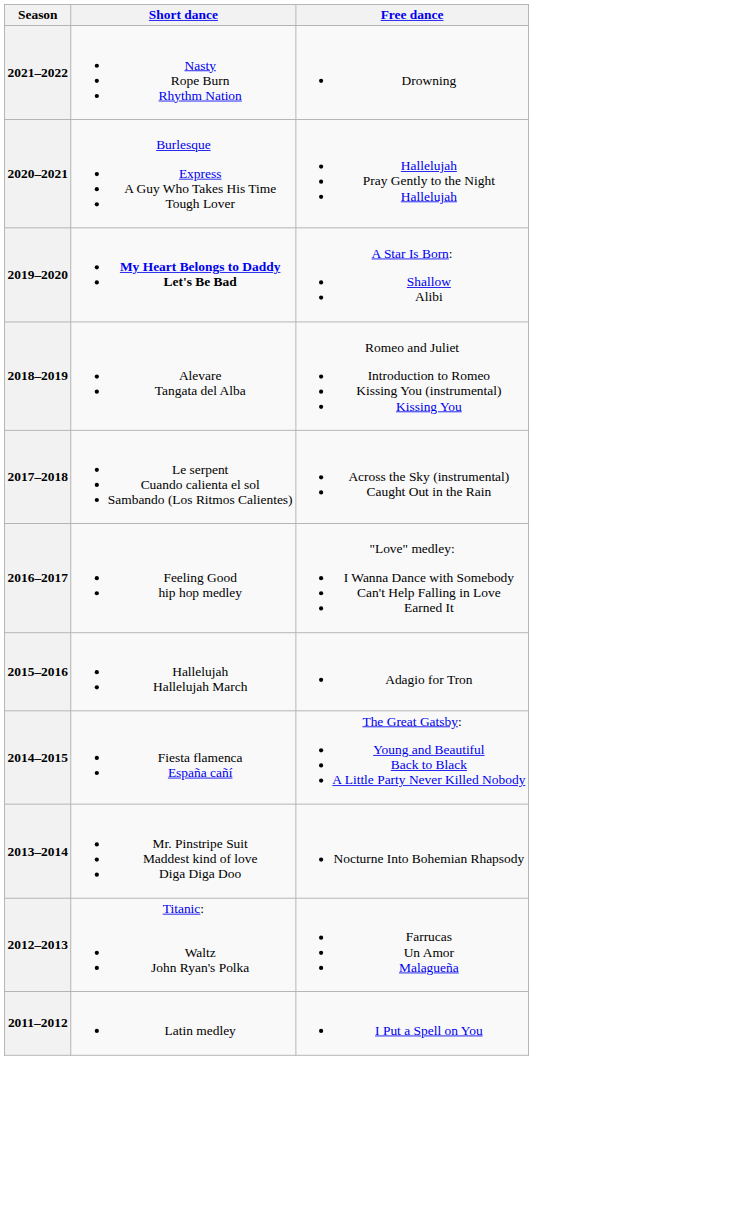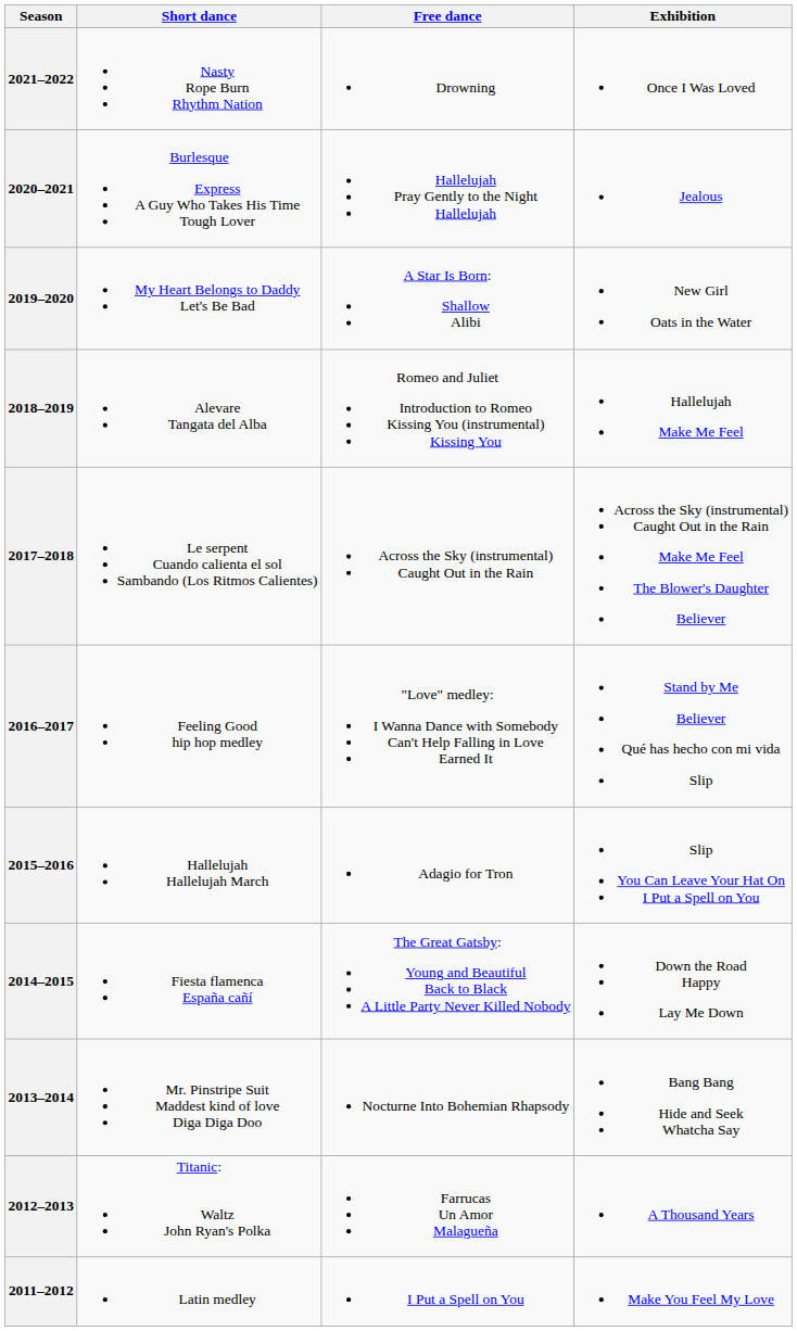 <table class="wikitable" style="text-align:center">
 <tr>
 <th>Season</th>
 <th><a href='#'>Short dance</a></th>
 <th><a href='#'>Free dance</a></th>
+<th>Exhibition</th>
 </tr>
 <tr>
 <th>2021–2022 <br> </th>
 <td><br><ul><li> <a href='#'>Nasty</a></li><li> Rope Burn</li><li> <a href='#'>Rhythm Nation</a> <br> </li></ul></td>
 <td><br><ul><li>Drowning <br></li></ul></td>
+<td><br><ul><li>Once I Was Loved <br> </li></ul></td>
 </tr>
 <tr>
 <th>2020–2021 <br> </th>
 <td><br><a href='#'>Burlesque</a><ul><li><a href='#'>Express</a></li><li>A Guy Who Takes His Time</li><li>Tough Lover <br></li></ul></td>
 <td><br><ul><li><a href='#'>Hallelujah</a> <br></li><li>Pray Gently to the Night <br></li><li><a href='#'>Hallelujah</a> <br></li></ul></td>
+<td><br><ul><li><a href='#'>Jealous</a> <br></li></ul></td>
 </tr>
 <tr>
 <th>2019–2020 <br> </th>
-<td><strong><br><ul><li> <a href='#'>My Heart Belongs to Daddy</a> <br> </li><li> Let's Be Bad <br>  <br> </li></ul></strong></td>
+<td><br><ul><li> <a href='#'>My Heart Belongs to Daddy</a> <br> </li><li> Let's Be Bad <br>  <br> </li></ul></td>
 <td><br><a href='#'>A Star Is Born</a>:<ul><li><a href='#'>Shallow</a> <br> </li><li>Alibi <br> </li></ul></td>
+<td><br><ul><li>New Girl <br> </li></ul><ul><li>Oats in the Water <br> </li></ul></td>
 </tr>
 <tr>
 <th>2018–2019 <br> </th>
 <td><br><ul><li> Alevare</li><li> Tangata del Alba <br> </li></ul></td>
 <td><br>Romeo and Juliet<ul><li>Introduction to Romeo <br> </li><li>Kissing You (instrumental) <br> </li><li><a href='#'>Kissing You</a> <br> </li></ul></td>
+<td><br><ul><li>Hallelujah<br></li></ul><ul><li><a href='#'>Make Me Feel</a> <br></li></ul></td>
 </tr>
 <tr>
 <th>2017–2018 <br> </th>
 <td><br><ul><li> Le serpent <br></li><li> Cuando calienta el sol <br></li><li> Sambando (Los Ritmos Calientes)</li></ul></td>
 <td><br><ul><li>Across the Sky (instrumental) <br></li><li>Caught Out in the Rain <br></li></ul></td>
+<td><br><ul><li>Across the Sky (instrumental) <br></li><li>Caught Out in the Rain <br></li></ul><ul><li><a href='#'>Make Me Feel</a> <br></li></ul><ul><li><a href='#'>The Blower's Daughter</a><br></li></ul><ul><li><a href='#'>Believer</a> <br></li></ul></td>
 </tr>
 <tr>
 <th>2016–2017 <br> </th>
 <td><br><ul><li> Feeling Good <br></li><li> hip hop medley <br></li></ul></td>
 <td><br>"Love" medley:<ul><li>I Wanna Dance with Somebody <br></li><li>Can't Help Falling in Love <br></li><li>Earned It <br></li></ul></td>
+<td><br><ul><li><a href='#'>Stand by Me</a> <br></li></ul><ul><li><a href='#'>Believer</a> <br></li></ul><ul><li>Qué has hecho con mi vida <br></li></ul><ul><li>Slip <br></li></ul></td>
 </tr>
 <tr>
 <th>2015–2016 <br> </th>
 <td><br><ul><li> Hallelujah <br></li><li> Hallelujah March <br></li></ul></td>
 <td><br><ul><li>Adagio for Tron <br></li></ul></td>
+<td><br><ul><li>Slip <br></li></ul><ul><li><a href='#'>You Can Leave Your Hat On</a></li><li><a href='#'>I Put a Spell on You</a> <br></li></ul></td>
 </tr>
 <tr>
 <th>2014–2015 <br> </th>
 <td><br><ul><li> Fiesta flamenca <br></li><li> <a href='#'>España cañí</a> <br></li></ul></td>
 <td><a href='#'>The Great Gatsby</a>:<br><ul><li><a href='#'>Young and Beautiful</a> <br></li><li><a href='#'>Back to Black</a> <br></li><li><a href='#'>A Little Party Never Killed Nobody</a> <br></li></ul></td>
+<td><br><ul><li>Down the Road</li><li>Happy <br></li></ul><ul><li>Lay Me Down <br></li></ul></td>
 </tr>
 <tr>
 <th>2013–2014 <br> </th>
 <td><br><ul><li>Mr. Pinstripe Suit</li><li>Maddest kind of love</li><li>Diga Diga Doo <br></li></ul></td>
 <td><br><ul><li>Nocturne Into Bohemian Rhapsody <br></li></ul></td>
+<td><br><ul><li>Bang Bang <br></li></ul><ul><li>Hide and Seek <br></li><li>Whatcha Say <br></li></ul></td>
 </tr>
 <tr>
 <th>2012–2013 <br> </th>
 <td><a href='#'>Titanic</a>: <br><br><ul><li>Waltz</li><li>John Ryan's Polka</li></ul></td>
 <td><br><ul><li>Farrucas</li><li>Un Amor</li><li><a href='#'>Malagueña</a> <br></li></ul></td>
+<td><br><ul><li><a href='#'>A Thousand Years</a> <br></li></ul></td>
 </tr>
 <tr>
 <th>2011–2012 <br> </th>
 <td><br><ul><li>Latin medley</li></ul></td>
 <td><br><ul><li><a href='#'>I Put a Spell on You</a> <br></li></ul></td>
+<td><br><ul><li><a href='#'>Make You Feel My Love</a> <br></li></ul></td>
 </tr>
 </table>
